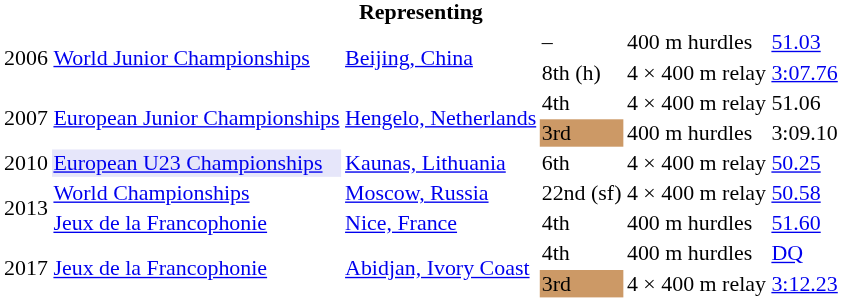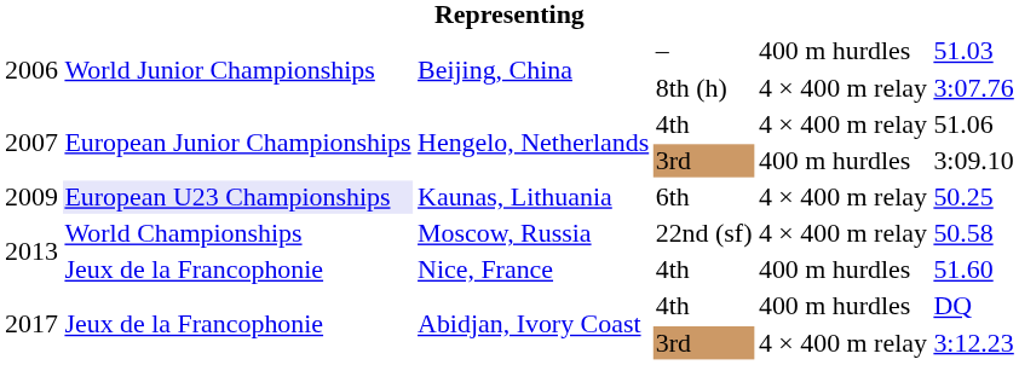 <table>
 <tr>
 <th colspan="6">Representing </th>
 </tr>
 <tr>
 <td rowspan=2>2006</td>
 <td rowspan=2><a href='#'>World Junior Championships</a></td>
 <td rowspan=2><a href='#'>Beijing, China</a></td>
 <td>–</td>
 <td>400 m hurdles</td>
 <td><a href='#'>51.03</a></td>
 </tr>
 <tr>
 <td>8th (h)</td>
 <td>4 × 400 m relay</td>
 <td><a href='#'>3:07.76</a></td>
 </tr>
 <tr>
 <td rowspan=2>2007</td>
 <td rowspan=2><a href='#'>European Junior Championships</a></td>
 <td rowspan=2><a href='#'>Hengelo, Netherlands</a></td>
 <td>4th</td>
 <td>4 × 400 m relay</td>
 <td>51.06</td>
 </tr>
 <tr>
 <td bgcolor=cc9966>3rd</td>
 <td>400 m hurdles</td>
 <td>3:09.10</td>
 </tr>
 <tr>
-<td>2010</td>
+<td>2009</td>
 <td style="background: lavender;"><a href='#'>European U23 Championships</a></td>
 <td><a href='#'>Kaunas, Lithuania</a></td>
 <td>6th</td>
 <td>4 × 400 m relay</td>
 <td><a href='#'>50.25</a></td>
 </tr>
 <tr>
 <td rowspan=2>2013</td>
 <td><a href='#'>World Championships</a></td>
 <td><a href='#'>Moscow, Russia</a></td>
 <td>22nd (sf)</td>
 <td>4 × 400 m relay</td>
 <td><a href='#'>50.58</a></td>
 </tr>
 <tr>
 <td><a href='#'>Jeux de la Francophonie</a></td>
 <td><a href='#'>Nice, France</a></td>
 <td>4th</td>
 <td>400 m hurdles</td>
 <td><a href='#'>51.60</a></td>
 </tr>
 <tr>
 <td rowspan=3>2017</td>
 <td rowspan=2><a href='#'>Jeux de la Francophonie</a></td>
 <td rowspan=2><a href='#'>Abidjan, Ivory Coast</a></td>
 <td>4th</td>
 <td>400 m hurdles</td>
 <td><a href='#'>DQ</a></td>
 </tr>
 <tr>
 <td bgcolor=cc9966>3rd</td>
 <td>4 × 400 m relay</td>
 <td><a href='#'>3:12.23</a></td>
 </tr>
 </table>
